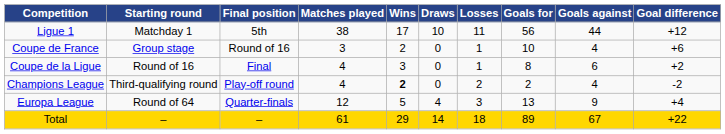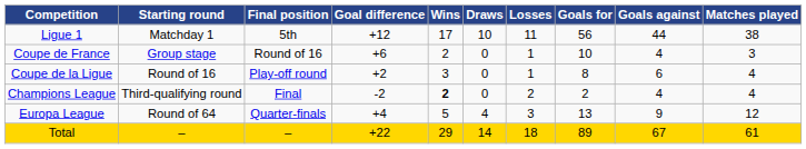 <table class="wikitable alternance centre" style="text-align:center;">
 <tr>
 <th scope=col style="background:#274288; color: #FFF">Competition</th>
 <th scope=col style="background:#274288; color: #FFF">Starting round</th>
 <th scope=col style="background:#274288; color: #FFF">Final position</th>
-<th scope=col style="background:#274288; color: #FFF">Matches played</th>
+<th scope=col style="background:#274288; color: #FFF">Goal difference</th>
 <th scope=col style="background:#274288; color: #FFF">Wins</th>
 <th scope=col style="background:#274288; color: #FFF">Draws</th>
 <th scope=col style="background:#274288; color: #FFF">Losses</th>
 <th scope=col style="background:#274288; color: #FFF">Goals for</th>
 <th scope=col style="background:#274288; color: #FFF">Goals against</th>
-<th scope=col style="background:#274288; color: #FFF">Goal difference</th>
+<th scope=col style="background:#274288; color: #FFF">Matches played</th>
 </tr>
 <tr>
 <td><a href='#'>Ligue 1</a></td>
 <td>Matchday 1</td>
 <td>5th</td>
-<td>38</td>
+<td>+12</td>
 <td>17</td>
 <td>10</td>
 <td>11</td>
 <td>56</td>
 <td>44</td>
-<td>+12</td>
+<td>38</td>
 </tr>
 <tr>
 <td><a href='#'>Coupe de France</a></td>
 <td><a href='#'>Group stage</a></td>
 <td>Round of 16</td>
-<td>3</td>
+<td>+6</td>
 <td>2</td>
 <td>0</td>
 <td>1</td>
 <td>10</td>
 <td>4</td>
-<td>+6</td>
+<td>3</td>
 </tr>
 <tr>
 <td><a href='#'>Coupe de la Ligue</a></td>
 <td>Round of 16</td>
-<td><a href='#'>Final</a></td>
-<td>4</td>
+<td><a href='#'>Play-off round</a></td>
+<td>+2</td>
 <td>3</td>
 <td>0</td>
 <td>1</td>
 <td>8</td>
 <td>6</td>
-<td>+2</td>
+<td>4</td>
 </tr>
 <tr>
 <td><a href='#'>Champions League</a></td>
 <td>Third-qualifying round</td>
-<td><a href='#'>Play-off round</a></td>
-<td>4</td>
+<td><a href='#'>Final</a></td>
+<td>-2</td>
 <td><strong>2</strong></td>
 <td>0</td>
 <td>2</td>
 <td>2</td>
 <td>4</td>
-<td>-2</td>
+<td>4</td>
 </tr>
 <tr>
 <td><a href='#'>Europa League</a></td>
 <td>Round of 64</td>
 <td><a href='#'>Quarter-finals</a></td>
-<td>12</td>
+<td>+4</td>
 <td>5</td>
 <td>4</td>
 <td>3</td>
 <td>13</td>
 <td>9</td>
-<td>+4</td>
+<td>12</td>
 </tr>
 <tr bgcolor="FFD700">
 <td>Total</td>
 <td>–</td>
 <td>–</td>
-<td>61</td>
+<td>+22</td>
 <td>29</td>
 <td>14</td>
 <td>18</td>
 <td>89</td>
 <td>67</td>
-<td>+22</td>
+<td>61</td>
 </tr>
 </table>
